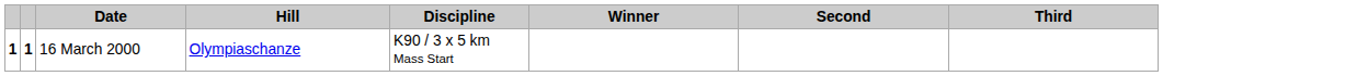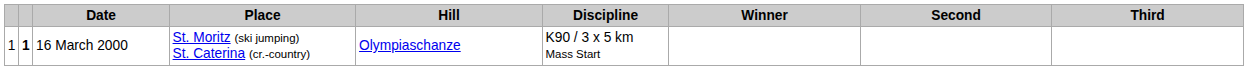 <table class="wikitable plainrowheaders" style="background:#fff; font-size:86%; line-height:16px; border:grey solid 1px; border-collapse:collapse;">
 <tr style="background:#ccc; text-align:center;">
 <th scope="col" style="background:#ccc; width=20 px;"></th>
 <th scope="col" style="background:#ccc; width=30 px;"></th>
 <th scope="col" style="background:#ccc; width:130px;">Date</th>
+<th scope="col" style="background:#ccc; width:180px;">Place</th>
 <th scope="col" style="background:#ccc; width:180px;">Hill</th>
 <th scope="col" style="background:#ccc; width:120px;">Discipline</th>
 <th scope="col" style="background:#ccc; width:185px;">Winner</th>
 <th scope="col" style="background:#ccc; width:185px;">Second</th>
 <th scope="col" style="background:#ccc; width:185px;">Third</th>
 </tr>
 <tr>
-<td align=center><strong>1</strong></td>
+<td align=center>1</td>
 <td align=center><strong>1</strong></td>
 <td>16 March 2000</td>
+<td> <a href='#'>St. Moritz</a> <small>(ski jumping)</small><br> <a href='#'>St. Caterina</a> <small>(cr.-country)</small></td>
 <td><a href='#'>Olympiaschanze</a></td>
 <td>K90 / 3 x 5 km<br><small>Mass Start</small></td>
 <td></td>
 <td></td>
 <td></td>
 </tr>
 </table>
